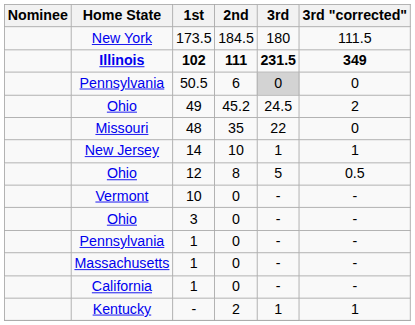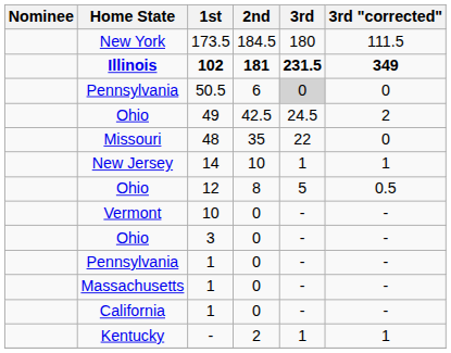 <table class="wikitable sortable" style="text-align:center">
 <tr>
 <th>Nominee</th>
 <th>Home State</th>
 <th>1st</th>
 <th>2nd</th>
 <th>3rd</th>
 <th>3rd "corrected"</th>
 </tr>
 <tr>
 <td></td>
 <td><a href='#'>New York</a></td>
 <td>173.5</td>
 <td>184.5</td>
 <td>180</td>
 <td>111.5</td>
 </tr>
 <tr>
 <td><strong></strong></td>
 <td><strong><a href='#'>Illinois</a></strong></td>
 <td><strong>102</strong></td>
-<td><strong>111</strong></td>
+<td><strong>181</strong></td>
 <td><strong>231.5</strong></td>
 <td><strong>349</strong></td>
 </tr>
 <tr>
 <td></td>
 <td><a href='#'>Pennsylvania</a></td>
 <td>50.5</td>
 <td>6</td>
 <td style="background: lightgrey;">0</td>
 <td>0</td>
 </tr>
 <tr>
 <td></td>
 <td><a href='#'>Ohio</a></td>
 <td>49</td>
-<td>45.2</td>
+<td>42.5</td>
 <td>24.5</td>
 <td>2</td>
 </tr>
 <tr>
 <td></td>
 <td><a href='#'>Missouri</a></td>
 <td>48</td>
 <td>35</td>
 <td>22</td>
 <td>0</td>
 </tr>
 <tr>
 <td></td>
 <td><a href='#'>New Jersey</a></td>
 <td>14</td>
 <td>10</td>
 <td>1</td>
 <td>1</td>
 </tr>
 <tr>
 <td></td>
 <td><a href='#'>Ohio</a></td>
 <td>12</td>
 <td>8</td>
 <td>5</td>
 <td>0.5</td>
 </tr>
 <tr>
 <td></td>
 <td><a href='#'>Vermont</a></td>
 <td>10</td>
 <td>0</td>
 <td>-</td>
 <td>-</td>
 </tr>
 <tr>
 <td></td>
 <td><a href='#'>Ohio</a></td>
 <td>3</td>
 <td>0</td>
 <td>-</td>
 <td>-</td>
 </tr>
 <tr>
 <td></td>
 <td><a href='#'>Pennsylvania</a></td>
 <td>1</td>
 <td>0</td>
 <td>-</td>
 <td>-</td>
 </tr>
 <tr>
 <td></td>
 <td><a href='#'>Massachusetts</a></td>
 <td>1</td>
 <td>0</td>
 <td>-</td>
 <td>-</td>
 </tr>
 <tr>
 <td></td>
 <td><a href='#'>California</a></td>
 <td>1</td>
 <td>0</td>
 <td>-</td>
 <td>-</td>
 </tr>
 <tr>
 <td></td>
 <td><a href='#'>Kentucky</a></td>
 <td>-</td>
 <td>2</td>
 <td>1</td>
 <td>1</td>
 </tr>
 <tr>
 </tr>
 </table>
